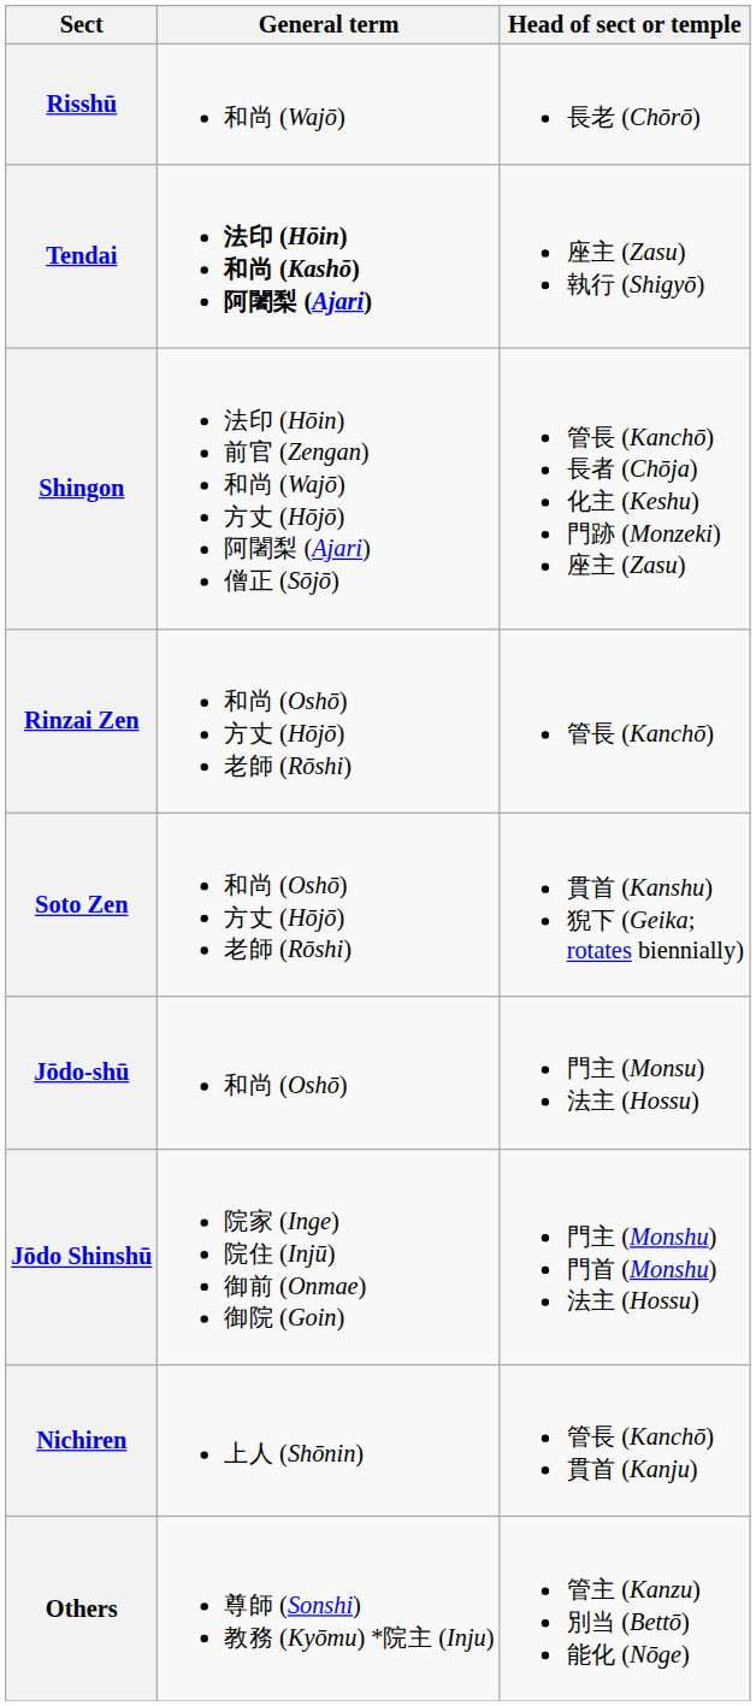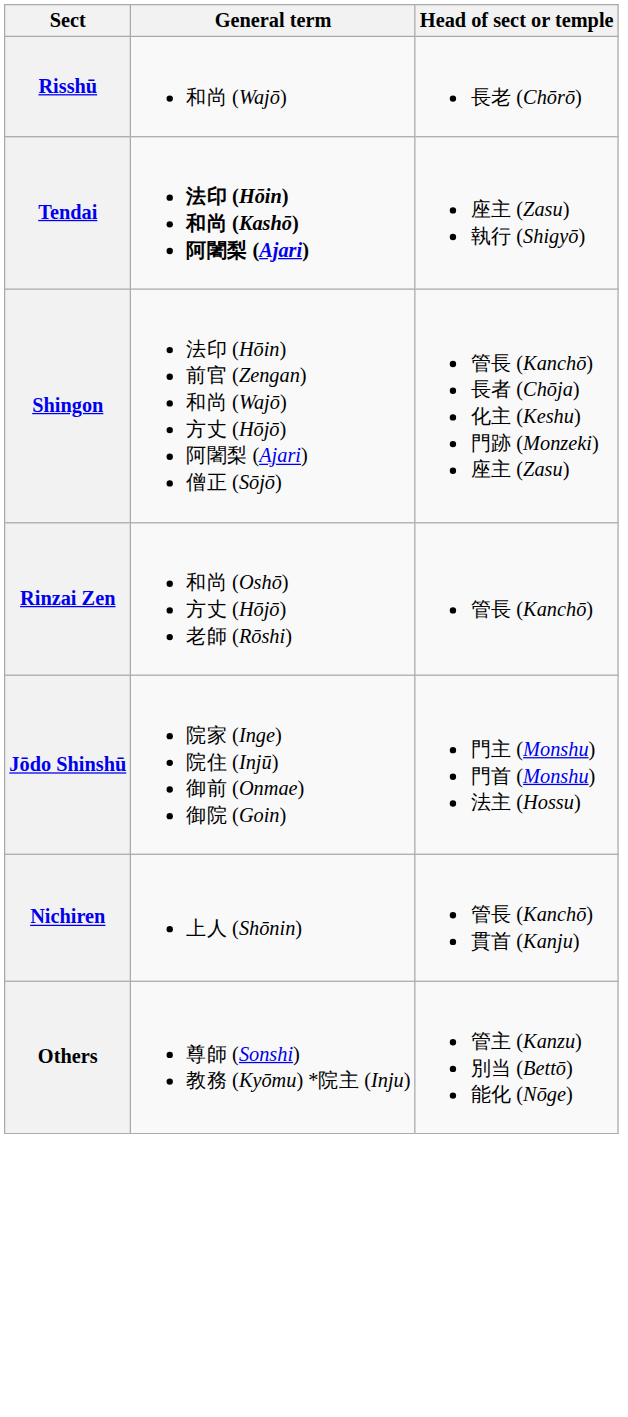 <table class="wikitable">
 <tr>
 <th scope="col">Sect</th>
 <th scope="col">General term</th>
 <th scope="col">Head of sect or temple</th>
 </tr>
 <tr>
 <th scope="row"><a href='#'>Risshū</a></th>
 <td><br><ul><li>和尚 (<em>Wajō</em>)</li></ul></td>
 <td><br><ul><li>長老 (<em>Chōrō</em>)</li></ul></td>
 </tr>
 <tr>
 <th scope="row"><a href='#'>Tendai</a></th>
 <td><strong><br><ul><li>法印 (<em>Hōin</em>)</li><li>和尚 (<em>Kashō</em>)</li><li>阿闍梨 (<em><a href='#'>Ajari</a></em>)</li></ul></strong></td>
 <td><br><ul><li>座主 (<em>Zasu</em>)</li><li>執行 (<em>Shigyō</em>)</li></ul></td>
 </tr>
 <tr>
 <th scope="row"><a href='#'>Shingon</a></th>
 <td><br><ul><li>法印 (<em>Hōin</em>)</li><li>前官 (<em>Zengan</em>)</li><li>和尚 (<em>Wajō</em>)</li><li>方丈 (<em>Hōjō</em>)</li><li>阿闍梨 (<em><a href='#'>Ajari</a></em>)</li><li>僧正 (<em>Sōjō</em>)</li></ul></td>
 <td><br><ul><li>管長 (<em>Kanchō</em>)</li><li>長者 (<em>Chōja</em>)</li><li>化主 (<em>Keshu</em>)</li><li>門跡 (<em>Monzeki</em>)</li><li>座主 (<em>Zasu</em>)</li></ul></td>
 </tr>
 <tr>
 <th scope="row"><a href='#'>Rinzai Zen</a></th>
 <td><br><ul><li>和尚 (<em>Oshō</em>)</li><li>方丈 (<em>Hōjō</em>)</li><li>老師 (<em>Rōshi</em>)</li></ul></td>
 <td><br><ul><li>管長 (<em>Kanchō</em>)</li></ul></td>
 </tr>
 <tr>
-<th scope="row"><a href='#'>Soto Zen</a></th>
-<td><br><ul><li>和尚 (<em>Oshō</em>)</li><li>方丈 (<em>Hōjō</em>)</li><li>老師 (<em>Rōshi</em>)</li></ul></td>
-<td><br><ul><li>貫首 (<em>Kanshu</em>)</li><li>猊下 (<em>Geika</em>; <br><a href='#'>rotates</a> biennially)</li></ul></td>
-</tr>
-<tr>
-<th scope="row"><a href='#'>Jōdo-shū</a></th>
-<td><br><ul><li>和尚 (<em>Oshō</em>)</li></ul></td>
-<td><br><ul><li>門主 (<em>Monsu</em>)</li><li>法主 (<em>Hossu</em>)</li></ul></td>
-</tr>
-<tr>
 <th scope="row"><a href='#'>Jōdo Shinshū</a></th>
 <td><br><ul><li>院家 (<em>Inge</em>)</li><li>院住 (<em>Injū</em>)</li><li>御前 (<em>Onmae</em>)</li><li>御院 (<em>Goin</em>)</li></ul></td>
 <td><br><ul><li>門主 (<em><a href='#'>Monshu</a></em>)</li><li>門首 (<em><a href='#'>Monshu</a></em>)</li><li>法主 (<em>Hossu</em>)</li></ul></td>
 </tr>
 <tr>
 <th scope="row"><a href='#'>Nichiren</a></th>
 <td><br><ul><li>上人 (<em>Shōnin</em>)</li></ul></td>
 <td><br><ul><li>管長 (<em>Kanchō</em>)</li><li>貫首 (<em>Kanju</em>)</li></ul></td>
 </tr>
 <tr>
 <th scope="row">Others</th>
 <td><br><ul><li>尊師 (<em><a href='#'>Sonshi</a></em>)</li><li>教務 (<em>Kyōmu</em>) *院主 (<em>Inju</em>)</li></ul></td>
 <td><br><ul><li>管主 (<em>Kanzu</em>)</li><li>別当 (<em>Bettō</em>)</li><li>能化 (<em>Nōge</em>)</li></ul></td>
 </tr>
 </table>
